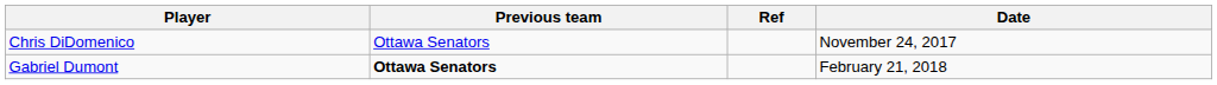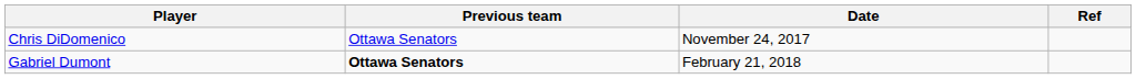 <table class="wikitable" width=98%>
 <tr style="background:#ddd; text-align:center;">
 <th>Player</th>
 <th>Previous team</th>
+<th>Date</th>
 <th>Ref</th>
-<th>Date</th>
 </tr>
 <tr>
 <td><a href='#'>Chris DiDomenico</a></td>
 <td><a href='#'>Ottawa Senators</a></td>
+<td>November 24, 2017</td>
 <td></td>
-<td>November 24, 2017</td>
 </tr>
 <tr>
 <td><a href='#'>Gabriel Dumont</a></td>
 <td><strong>Ottawa Senators</strong></td>
+<td>February 21, 2018</td>
 <td></td>
-<td>February 21, 2018</td>
 </tr>
 </table>
